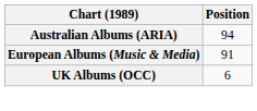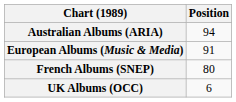 <table class="wikitable sortable plainrowheaders" style="text-align:center">
 <tr>
 <th scope="col">Chart (1989)</th>
 <th scope="col">Position</th>
 </tr>
 <tr>
 <th scope="row">Australian Albums (ARIA)</th>
 <td>94</td>
 </tr>
 <tr>
 <th scope="row">European Albums (<em>Music & Media</em>)</th>
 <td>91</td>
 </tr>
 <tr>
+<th scope="row">French Albums (SNEP)</th>
+<td>80</td>
+</tr>
+<tr>
 <th scope="row">UK Albums (OCC)</th>
 <td>6</td>
 </tr>
 </table>
